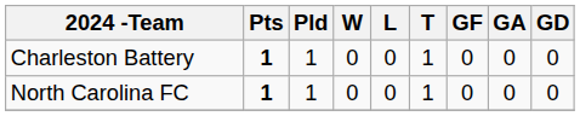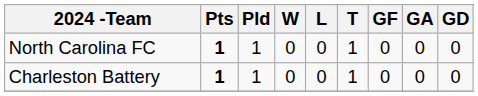 <table class="wikitable" style="text-align: center;">
 <tr>
 <th width="165">2024 -Team</th>
 <th width="20">Pts</th>
 <th width="20">Pld</th>
 <th width="20">W</th>
 <th width="20">L</th>
 <th width="20">T</th>
 <th width="20">GF</th>
 <th width="20">GA</th>
 <th width="20">GD</th>
 </tr>
 <tr>
-<td style="text-align:left;">Charleston Battery</td>
+<td style="text-align:left;">North Carolina FC</td>
 <td><strong>1</strong></td>
 <td>1</td>
 <td>0</td>
 <td>0</td>
 <td>1</td>
 <td>0</td>
 <td>0</td>
 <td>0</td>
 </tr>
 <tr>
-<td style="text-align:left;">North Carolina FC</td>
+<td style="text-align:left;">Charleston Battery</td>
 <td><strong>1</strong></td>
 <td>1</td>
 <td>0</td>
 <td>0</td>
 <td>1</td>
 <td>0</td>
 <td>0</td>
 <td>0</td>
 </tr>
 <tr>
 </tr>
 </table>
